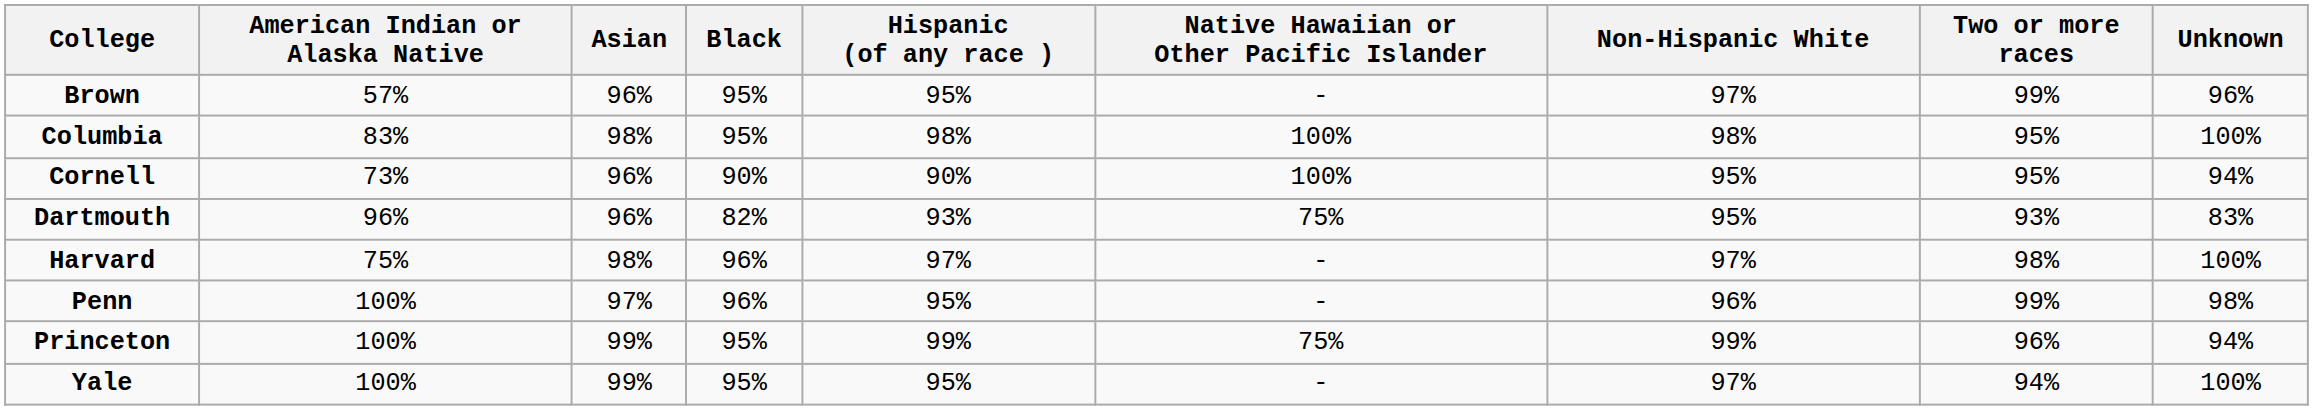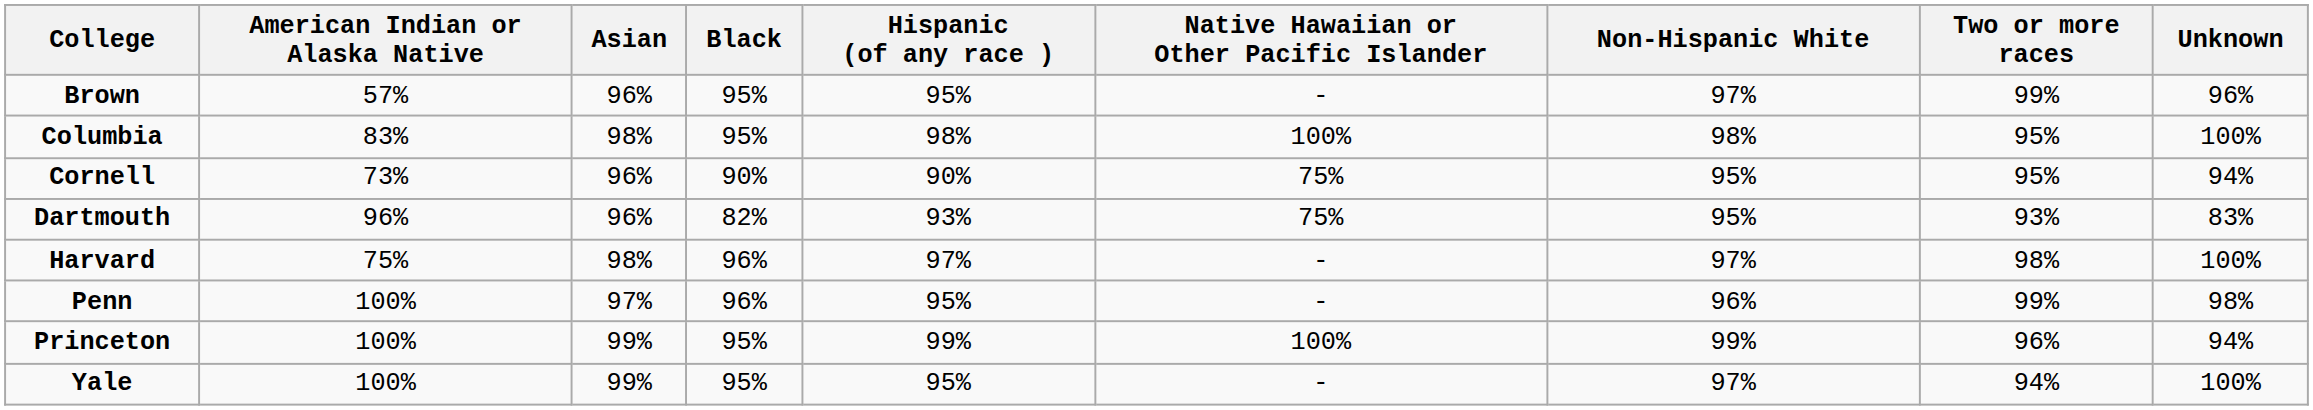 <table class="wikitable sortable" style="margin:auto; text-align:center; width:75%">
 <tr>
 <th>College</th>
 <th>American Indian or<br>Alaska Native</th>
 <th>Asian</th>
 <th>Black</th>
 <th>Hispanic<br>(of any race )</th>
 <th>Native Hawaiian or<br>Other Pacific Islander</th>
 <th>Non-Hispanic White</th>
 <th>Two or more<br>races</th>
 <th>Unknown</th>
 </tr>
 <tr>
 <td><strong>Brown</strong></td>
 <td>57%</td>
 <td>96%</td>
 <td>95%</td>
 <td>95%</td>
 <td>-</td>
 <td>97%</td>
 <td>99%</td>
 <td>96%</td>
 </tr>
 <tr>
 <td><strong>Columbia</strong></td>
 <td>83%</td>
 <td>98%</td>
 <td>95%</td>
 <td>98%</td>
 <td>100%</td>
 <td>98%</td>
 <td>95%</td>
 <td>100%</td>
 </tr>
 <tr>
 <td><strong>Cornell</strong></td>
 <td>73%</td>
 <td>96%</td>
 <td>90%</td>
 <td>90%</td>
-<td>100%</td>
+<td>75%</td>
 <td>95%</td>
 <td>95%</td>
 <td>94%</td>
 </tr>
 <tr>
 <td><strong>Dartmouth</strong></td>
 <td>96%</td>
 <td>96%</td>
 <td>82%</td>
 <td>93%</td>
 <td>75%</td>
 <td>95%</td>
 <td>93%</td>
 <td>83%</td>
 </tr>
 <tr>
 <td><strong>Harvard</strong></td>
 <td>75%</td>
 <td>98%</td>
 <td>96%</td>
 <td>97%</td>
 <td>-</td>
 <td>97%</td>
 <td>98%</td>
 <td>100%</td>
 </tr>
 <tr>
 <td><strong>Penn</strong></td>
 <td>100%</td>
 <td>97%</td>
 <td>96%</td>
 <td>95%</td>
 <td>-</td>
 <td>96%</td>
 <td>99%</td>
 <td>98%</td>
 </tr>
 <tr>
 <td><strong>Princeton</strong></td>
 <td>100%</td>
 <td>99%</td>
 <td>95%</td>
 <td>99%</td>
-<td>75%</td>
+<td>100%</td>
 <td>99%</td>
 <td>96%</td>
 <td>94%</td>
 </tr>
 <tr>
 <td><strong>Yale</strong></td>
 <td>100%</td>
 <td>99%</td>
 <td>95%</td>
 <td>95%</td>
 <td>-</td>
 <td>97%</td>
 <td>94%</td>
 <td>100%</td>
 </tr>
 </table>
